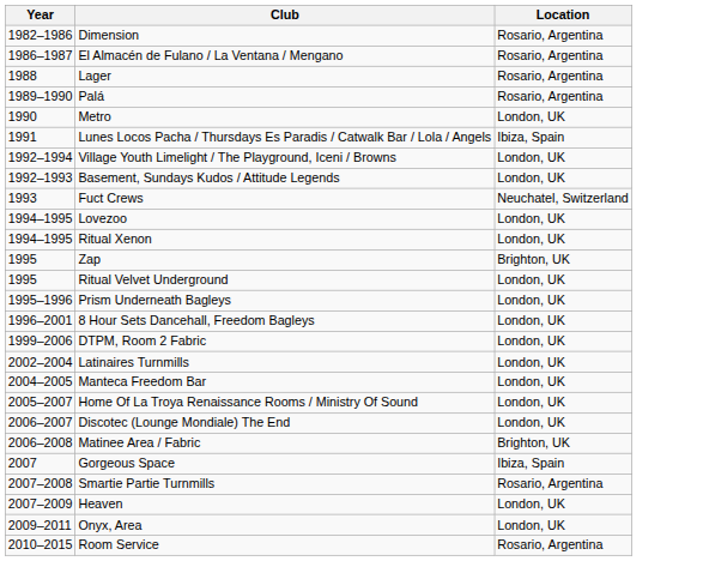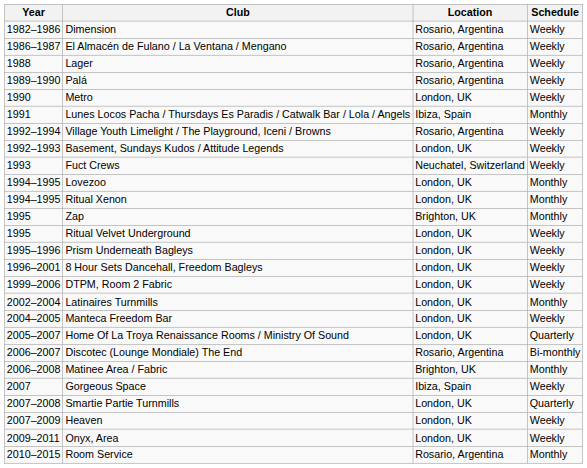 <table class="wikitable">
 <tr>
 <th>Year</th>
 <th>Club</th>
 <th>Location</th>
+<th>Schedule</th>
 </tr>
 <tr>
 <td>1982–1986</td>
 <td>Dimension</td>
 <td>Rosario, Argentina</td>
+<td>Weekly</td>
 </tr>
 <tr>
 <td>1986–1987</td>
 <td>El Almacén de Fulano / La Ventana / Mengano</td>
 <td>Rosario, Argentina</td>
+<td>Weekly</td>
 </tr>
 <tr>
 <td>1988</td>
 <td>Lager</td>
 <td>Rosario, Argentina</td>
+<td>Weekly</td>
 </tr>
 <tr>
 <td>1989–1990</td>
 <td>Palá</td>
 <td>Rosario, Argentina</td>
+<td>Weekly</td>
 </tr>
 <tr>
 <td>1990</td>
 <td>Metro</td>
 <td>London, UK</td>
+<td>Weekly</td>
 </tr>
 <tr>
 <td>1991</td>
 <td>Lunes Locos Pacha / Thursdays Es Paradis / Catwalk Bar / Lola / Angels</td>
 <td>Ibiza, Spain</td>
+<td>Monthly</td>
 </tr>
 <tr>
 <td>1992–1994</td>
 <td>Village Youth Limelight / The Playground, Iceni / Browns</td>
-<td>London, UK</td>
+<td>Rosario, Argentina</td>
+<td>Weekly</td>
 </tr>
 <tr>
 <td>1992–1993</td>
 <td>Basement, Sundays Kudos / Attitude Legends</td>
 <td>London, UK</td>
+<td>Weekly</td>
 </tr>
 <tr>
 <td>1993</td>
 <td>Fuct Crews</td>
 <td>Neuchatel, Switzerland</td>
+<td>Weekly</td>
 </tr>
 <tr>
 <td>1994–1995</td>
 <td>Lovezoo</td>
 <td>London, UK</td>
+<td>Monthly</td>
 </tr>
 <tr>
 <td>1994–1995</td>
 <td>Ritual Xenon</td>
 <td>London, UK</td>
+<td>Monthly</td>
 </tr>
 <tr>
 <td>1995</td>
 <td>Zap</td>
 <td>Brighton, UK</td>
+<td>Monthly</td>
 </tr>
 <tr>
 <td>1995</td>
 <td>Ritual Velvet Underground</td>
 <td>London, UK</td>
+<td>Weekly</td>
 </tr>
 <tr>
 <td>1995–1996</td>
 <td>Prism Underneath Bagleys</td>
 <td>London, UK</td>
+<td>Weekly</td>
 </tr>
 <tr>
 <td>1996–2001</td>
 <td>8 Hour Sets Dancehall, Freedom Bagleys</td>
 <td>London, UK</td>
+<td>Weekly</td>
 </tr>
 <tr>
 <td>1999–2006</td>
 <td>DTPM, Room 2 Fabric</td>
 <td>London, UK</td>
+<td>Weekly</td>
 </tr>
 <tr>
 <td>2002–2004</td>
 <td>Latinaires Turnmills</td>
 <td>London, UK</td>
+<td>Monthly</td>
 </tr>
 <tr>
 <td>2004–2005</td>
 <td>Manteca Freedom Bar</td>
 <td>London, UK</td>
+<td>Weekly</td>
 </tr>
 <tr>
 <td>2005–2007</td>
 <td>Home Of La Troya Renaissance Rooms / Ministry Of Sound</td>
 <td>London, UK</td>
+<td>Quarterly</td>
 </tr>
 <tr>
 <td>2006–2007</td>
 <td>Discotec (Lounge Mondiale) The End</td>
-<td>London, UK</td>
+<td>Rosario, Argentina</td>
+<td>Bi-monthly</td>
 </tr>
 <tr>
 <td>2006–2008</td>
 <td>Matinee Area / Fabric</td>
 <td>Brighton, UK</td>
+<td>Monthly</td>
 </tr>
 <tr>
 <td>2007</td>
 <td>Gorgeous Space</td>
 <td>Ibiza, Spain</td>
+<td>Weekly</td>
 </tr>
 <tr>
 <td>2007–2008</td>
 <td>Smartie Partie Turnmills</td>
-<td>Rosario, Argentina</td>
+<td>London, UK</td>
+<td>Quarterly</td>
 </tr>
 <tr>
 <td>2007–2009</td>
 <td>Heaven</td>
 <td>London, UK</td>
+<td>Weekly</td>
 </tr>
 <tr>
 <td>2009–2011</td>
 <td>Onyx, Area</td>
 <td>London, UK</td>
+<td>Weekly</td>
 </tr>
 <tr>
 <td>2010–2015</td>
 <td>Room Service</td>
 <td>Rosario, Argentina</td>
+<td>Monthly</td>
 </tr>
 </table>
